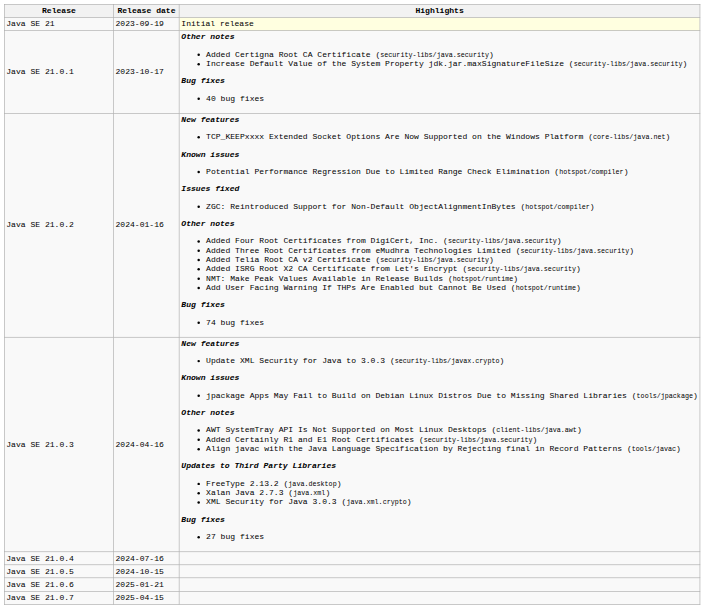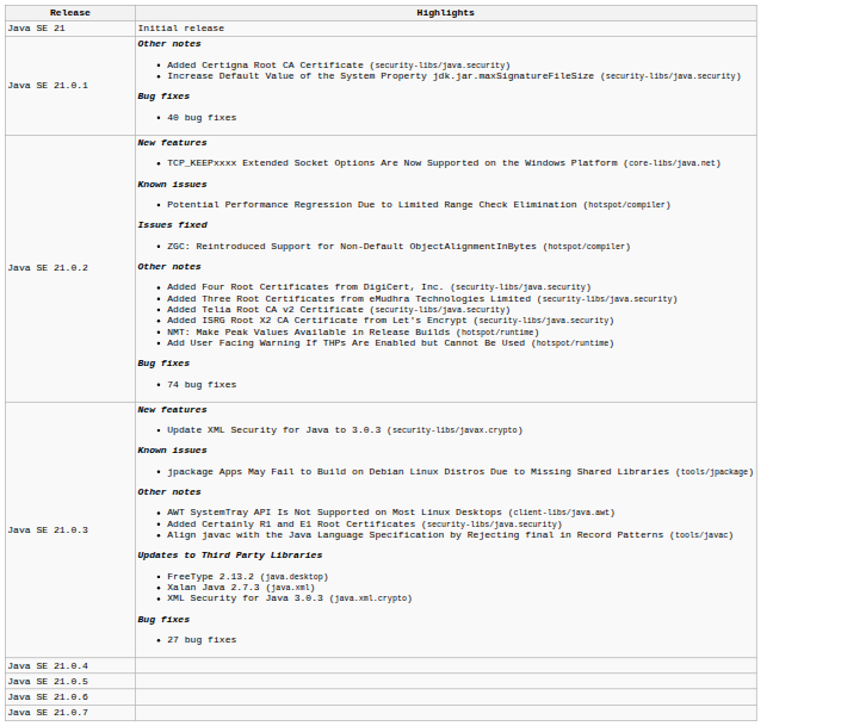 <table class="wikitable mw-collapsible mw-collapsed">
 <tr>
 <th width=170>Release</th>
-<th width=100>Release date</th>
 <th>Highlights</th>
 </tr>
 <tr>
 <td>Java SE 21</td>
-<td>2023-09-19</td>
-<td style="background: lightyellow;">Initial release</td>
+<td>Initial release</td>
 </tr>
 <tr>
 <td>Java SE 21.0.1</td>
-<td>2023-10-17</td>
 <td><strong><em>Other notes</em></strong><br><ul><li>Added Certigna Root CA Certificate (<small>security-libs/java.security</small>)</li><li>Increase Default Value of the System Property jdk.jar.maxSignatureFileSize (<small>security-libs/java.security</small>)</li></ul><strong><em>Bug fixes</em></strong><ul><li>40 bug fixes</li></ul></td>
 </tr>
 <tr>
 <td>Java SE 21.0.2</td>
-<td>2024-01-16</td>
 <td><strong><em>New features</em></strong><br><ul><li>TCP_KEEPxxxx Extended Socket Options Are Now Supported on the Windows Platform (<small>core-libs/java.net</small>)</li></ul><strong><em>Known issues</em></strong><ul><li>Potential Performance Regression Due to Limited Range Check Elimination (<small>hotspot/compiler</small>)</li></ul><strong><em>Issues fixed</em></strong><ul><li>ZGC: Reintroduced Support for Non-Default ObjectAlignmentInBytes (<small>hotspot/compiler</small>)</li></ul><strong><em>Other notes</em></strong><ul><li>Added Four Root Certificates from DigiCert, Inc. (<small>security-libs/java.security</small>)</li><li>Added Three Root Certificates from eMudhra Technologies Limited (<small>security-libs/java.security</small>)</li><li>Added Telia Root CA v2 Certificate (<small>security-libs/java.security</small>)</li><li>Added ISRG Root X2 CA Certificate from Let's Encrypt (<small>security-libs/java.security</small>)</li><li>NMT: Make Peak Values Available in Release Builds (<small>hotspot/runtime</small>)</li><li>Add User Facing Warning If THPs Are Enabled but Cannot Be Used (<small>hotspot/runtime</small>)</li></ul><strong><em>Bug fixes</em></strong><ul><li>74 bug fixes</li></ul></td>
 </tr>
 <tr>
 <td>Java SE 21.0.3</td>
-<td>2024-04-16</td>
 <td><strong><em>New features</em></strong><br><ul><li>Update XML Security for Java to 3.0.3 (<small>security-libs/javax.crypto</small>)</li></ul><strong><em>Known issues</em></strong><ul><li>jpackage Apps May Fail to Build on Debian Linux Distros Due to Missing Shared Libraries (<small>tools/jpackage</small>)</li></ul><strong><em>Other notes</em></strong><ul><li>AWT SystemTray API Is Not Supported on Most Linux Desktops (<small>client-libs/java.awt</small>)</li><li>Added Certainly R1 and E1 Root Certificates (<small>security-libs/java.security</small>)</li><li>Align javac with the Java Language Specification by Rejecting final in Record Patterns (<small>tools/javac</small>)</li></ul><strong><em>Updates to Third Party Libraries</em></strong><ul><li>FreeType 2.13.2 (<small>java.desktop</small>)</li><li>Xalan Java 2.7.3 (<small>java.xml</small>)</li><li>XML Security for Java 3.0.3 (<small>java.xml.crypto</small>)</li></ul><strong><em>Bug fixes</em></strong><ul><li>27 bug fixes</li></ul></td>
 </tr>
 <tr>
 <td>Java SE 21.0.4</td>
-<td>2024-07-16</td>
 <td></td>
 </tr>
 <tr>
 <td>Java SE 21.0.5</td>
-<td>2024-10-15</td>
 <td></td>
 </tr>
 <tr>
 <td>Java SE 21.0.6</td>
-<td>2025-01-21</td>
 <td></td>
 </tr>
 <tr>
 <td>Java SE 21.0.7</td>
-<td>2025-04-15</td>
 <td></td>
 </tr>
 </table>
